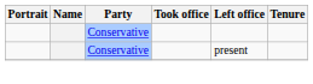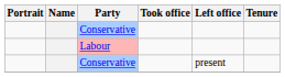 <table class="wikitable plainrowheaders sortable">
 <tr>
 <th scope=col class=unsortable>Portrait</th>
 <th scope=col>Name</th>
 <th scope=col>Party</th>
 <th scope=col>Took office</th>
 <th scope=col>Left office</th>
 <th scope=col>Tenure</th>
 </tr>
 <tr>
 <td align=center></td>
 <th scope=row></th>
 <td style="background:#AACCFF"><a href='#'>Conservative</a></td>
 <td></td>
 <td></td>
 <td></td>
 </tr>
 <tr>
 <td align=center></td>
 <th scope=row></th>
+<td style="background:#FFB6B6"><a href='#'>Labour</a></td>
+<td></td>
+<td></td>
+<td></td>
+</tr>
+<tr>
+<td align=center></td>
+<th scope=row></th>
 <td style="background:#AACCFF"><a href='#'>Conservative</a></td>
 <td></td>
 <td>present</td>
 <td></td>
 </tr>
 <tr>
 </tr>
 </table>
